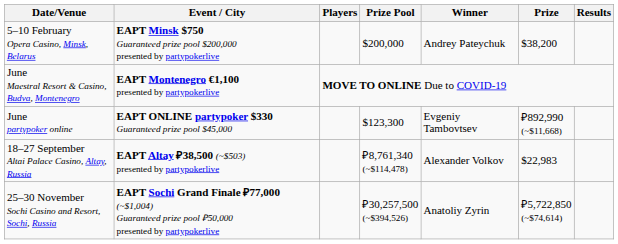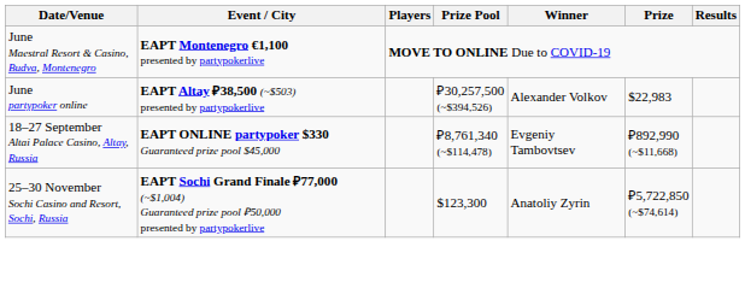 <table class="wikitable" width="100%">
 <tr>
 <th width="18%">Date/Venue</th>
 <th !width="16%">Event / City</th>
 <th !width="11%">Players</th>
 <th !width="12%">Prize Pool</th>
 <th !width="18%">Winner</th>
 <th !width="12%">Prize</th>
 <th !width="11%">Results</th>
 </tr>
 <tr>
-<td>5–10 February<br><small><em>Opera Casino, <a href='#'>Minsk</a>, <a href='#'>Belarus</a></em></small></td>
-<td> <strong>EAPT <a href='#'>Minsk</a> $750</strong><br><small><em>Guaranteed prize pool $200,000</em><br>presented by <a href='#'>partypokerlive</a></small></td>
-<td></td>
-<td>$200,000</td>
-<td> Andrey Pateychuk</td>
-<td>$38,200</td>
-<td></td>
-</tr>
-<tr>
 <td>June<br><small><em>Maestral Resort & Casino, <a href='#'>Budva</a>, <a href='#'>Montenegro</a></em></small></td>
 <td> <strong>EAPT <a href='#'>Montenegro</a> €1,100</strong><br><small>presented by <a href='#'>partypokerlive</a></small></td>
 <td colspan="5"><strong>MOVE TO ONLINE</strong> Due to <a href='#'>COVID-19</a></td>
 </tr>
 <tr>
 <td>June<br><small><em><a href='#'>partypoker</a> online</em></small></td>
-<td> <strong>EAPT ONLINE <a href='#'>partypoker</a> $330</strong><br><small><em>Guaranteed prize pool $45,000</em></small></td>
+<td> <strong>EAPT <a href='#'>Altay</a> ₽38,500</strong> <small><em>(~$503)</em></small><br><small>presented by <a href='#'>partypokerlive</a></small></td>
 <td></td>
-<td>$123,300</td>
-<td> Evgeniy Tambovtsev</td>
-<td>₽892,990<br><small>(~$11,668)</small></td>
+<td>₽30,257,500<br><small>(~$394,526)</small></td>
+<td> Alexander Volkov</td>
+<td>$22,983</td>
 <td></td>
 </tr>
 <tr>
 <td>18–27 September<br><small><em>Altai Palace Casino, <a href='#'>Altay</a>, <a href='#'>Russia</a></em></small></td>
-<td> <strong>EAPT <a href='#'>Altay</a> ₽38,500</strong> <small><em>(~$503)</em></small><br><small>presented by <a href='#'>partypokerlive</a></small></td>
+<td> <strong>EAPT ONLINE <a href='#'>partypoker</a> $330</strong><br><small><em>Guaranteed prize pool $45,000</em></small></td>
 <td></td>
 <td>₽8,761,340<br><small>(~$114,478)</small></td>
-<td> Alexander Volkov</td>
-<td>$22,983</td>
+<td> Evgeniy Tambovtsev</td>
+<td>₽892,990<br><small>(~$11,668)</small></td>
 <td></td>
 </tr>
 <tr>
 <td>25–30 November<br><small><em>Sochi Casino and Resort, <a href='#'>Sochi</a>, <a href='#'>Russia</a></em></small></td>
 <td> <strong>EAPT <a href='#'>Sochi</a> Grand Finale ₽77,000</strong> <small><em>(~$1,004)</em></small><br><small><em>Guaranteed prize pool ₽50,000</em><br>presented by <a href='#'>partypokerlive</a></small></td>
 <td></td>
-<td>₽30,257,500<br><small>(~$394,526)</small></td>
+<td>$123,300</td>
 <td> Anatoliy Zyrin</td>
 <td>₽5,722,850<br><small>(~$74,614)</small></td>
 <td></td>
 </tr>
 </table>
